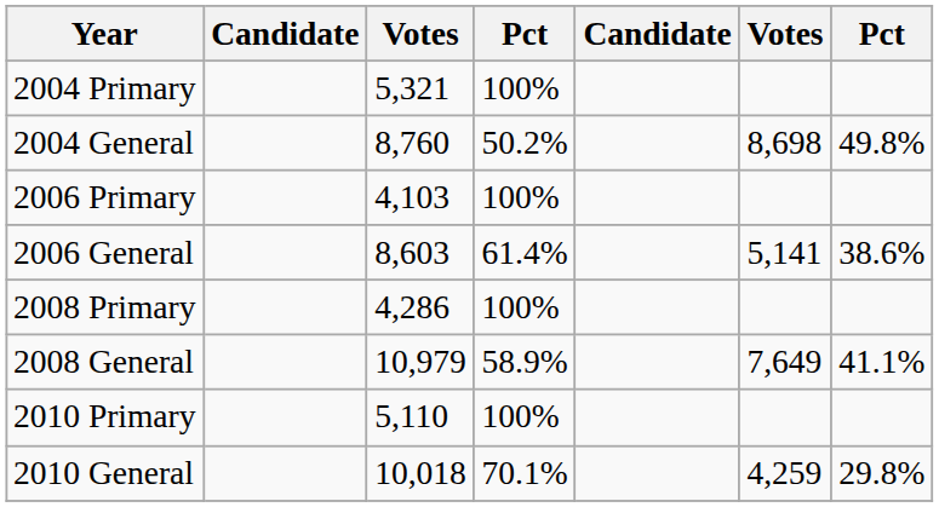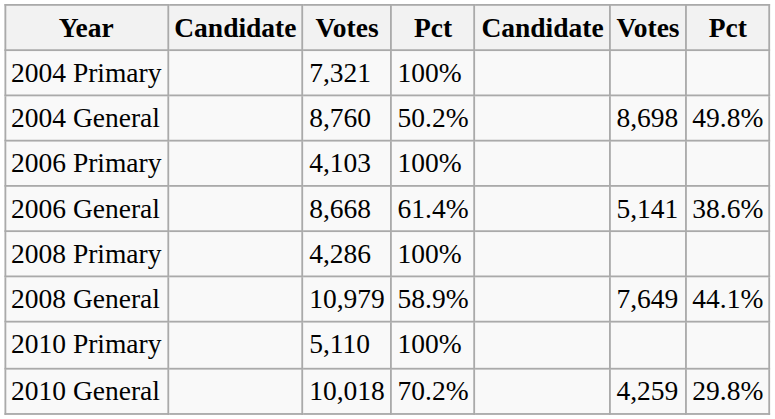 <table class="wikitable" style="margin:0.5em ; font-size:95%">
 <tr>
 <th>Year</th>
 <th>Candidate</th>
 <th>Votes</th>
 <th>Pct</th>
 <th>Candidate</th>
 <th>Votes</th>
 <th>Pct</th>
 </tr>
 <tr>
 <td>2004 Primary</td>
 <td></td>
-<td>5,321</td>
+<td>7,321</td>
 <td>100%</td>
 <td></td>
 <td></td>
 <td></td>
 </tr>
 <tr>
 <td>2004 General</td>
 <td></td>
 <td>8,760</td>
 <td>50.2%</td>
 <td></td>
 <td>8,698</td>
 <td>49.8%</td>
 </tr>
 <tr>
 <td>2006 Primary</td>
 <td></td>
 <td>4,103</td>
 <td>100%</td>
 <td></td>
 <td></td>
 <td></td>
 </tr>
 <tr>
 <td>2006 General</td>
 <td></td>
-<td>8,603</td>
+<td>8,668</td>
 <td>61.4%</td>
 <td></td>
 <td>5,141</td>
 <td>38.6%</td>
 </tr>
 <tr>
 <td>2008 Primary</td>
 <td></td>
 <td>4,286</td>
 <td>100%</td>
 <td></td>
 <td></td>
 <td></td>
 </tr>
 <tr>
 <td>2008 General</td>
 <td></td>
 <td>10,979</td>
 <td>58.9%</td>
 <td></td>
 <td>7,649</td>
-<td>41.1%</td>
+<td>44.1%</td>
 </tr>
 <tr>
 <td>2010 Primary</td>
 <td></td>
 <td>5,110</td>
 <td>100%</td>
 <td></td>
 <td></td>
 <td></td>
 </tr>
 <tr>
 <td>2010 General</td>
 <td></td>
 <td>10,018</td>
-<td>70.1%</td>
+<td>70.2%</td>
 <td></td>
 <td>4,259</td>
 <td>29.8%</td>
 </tr>
 </table>
